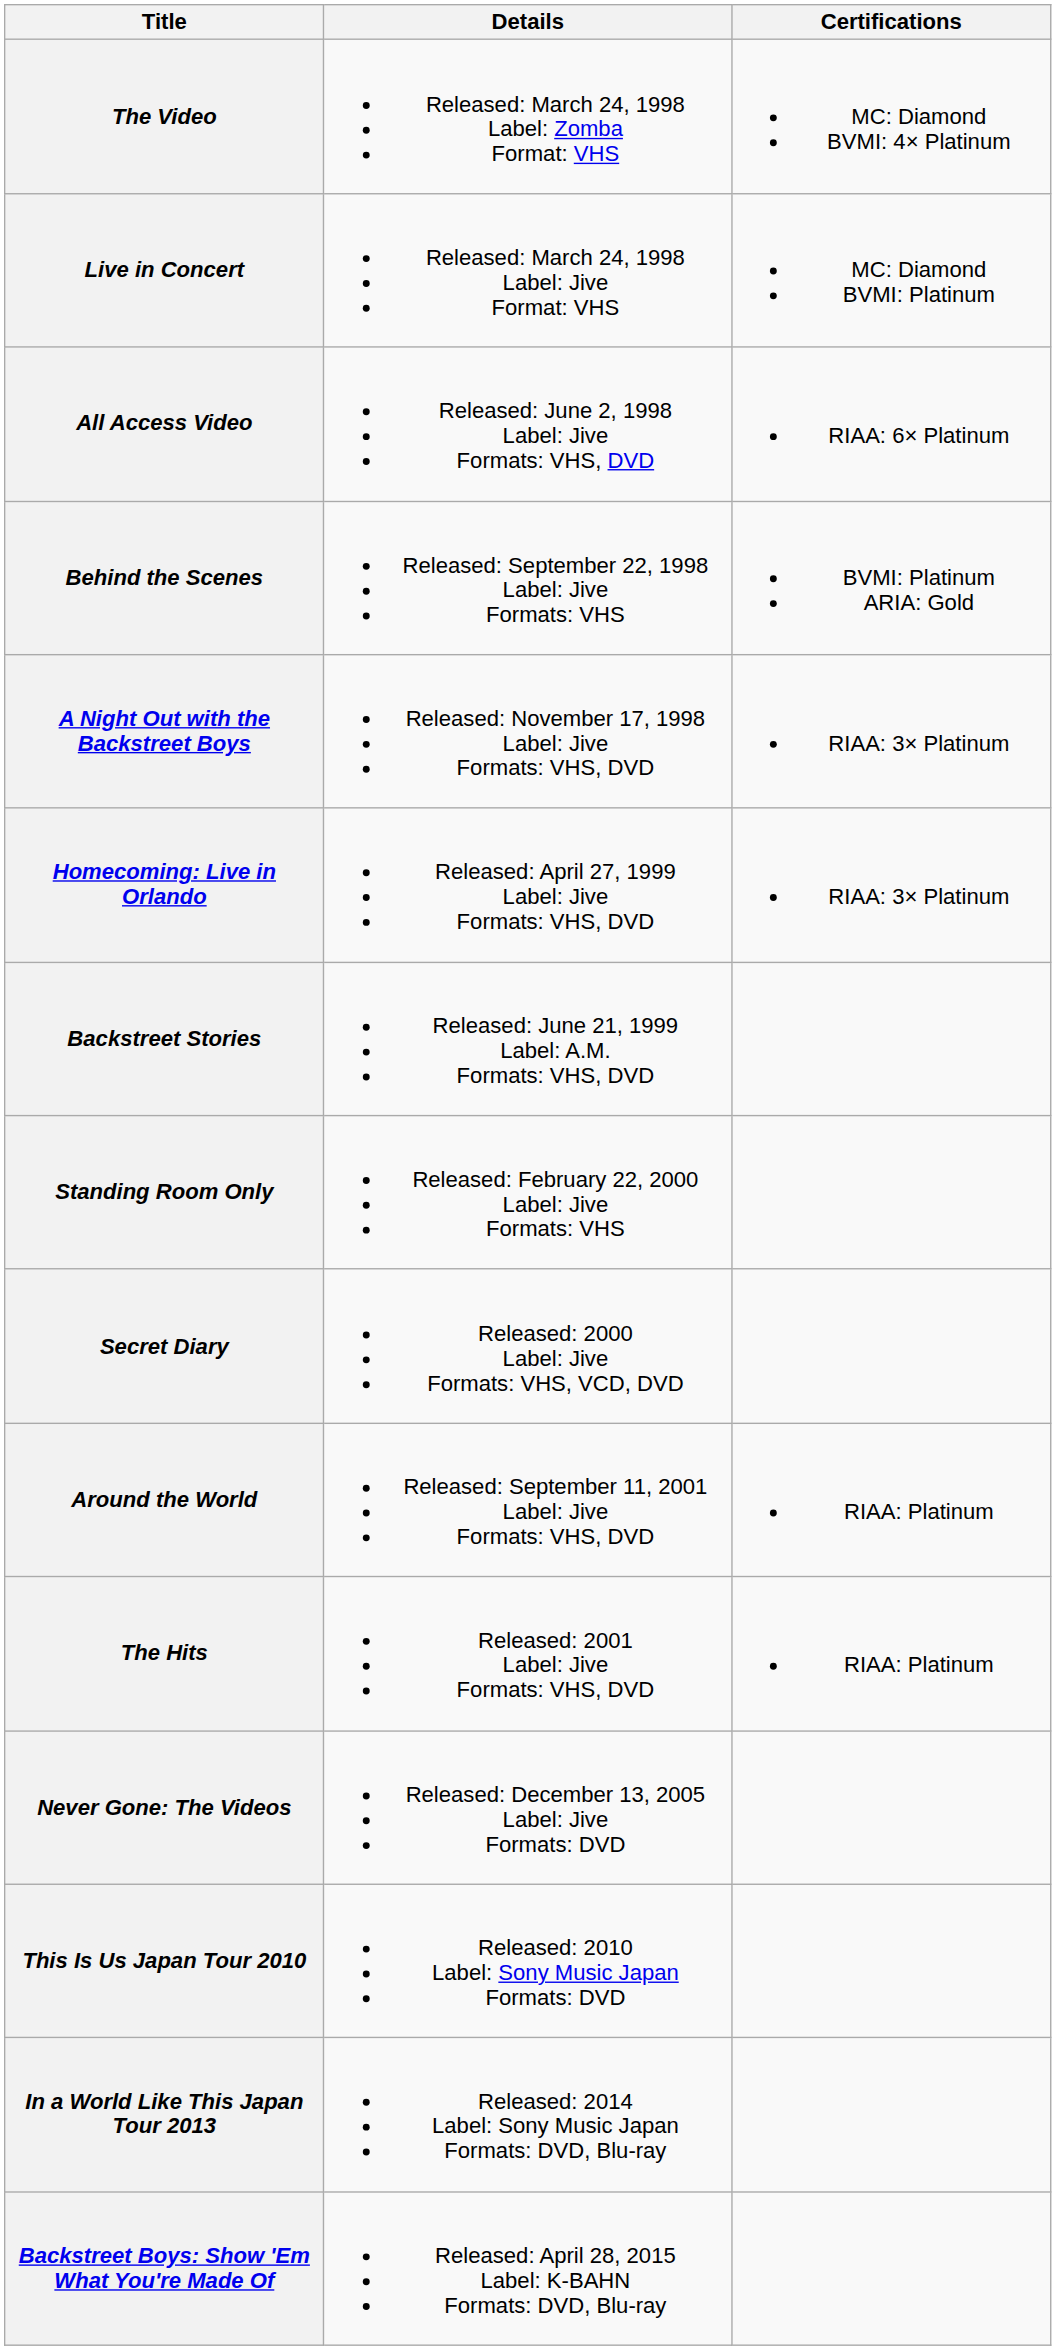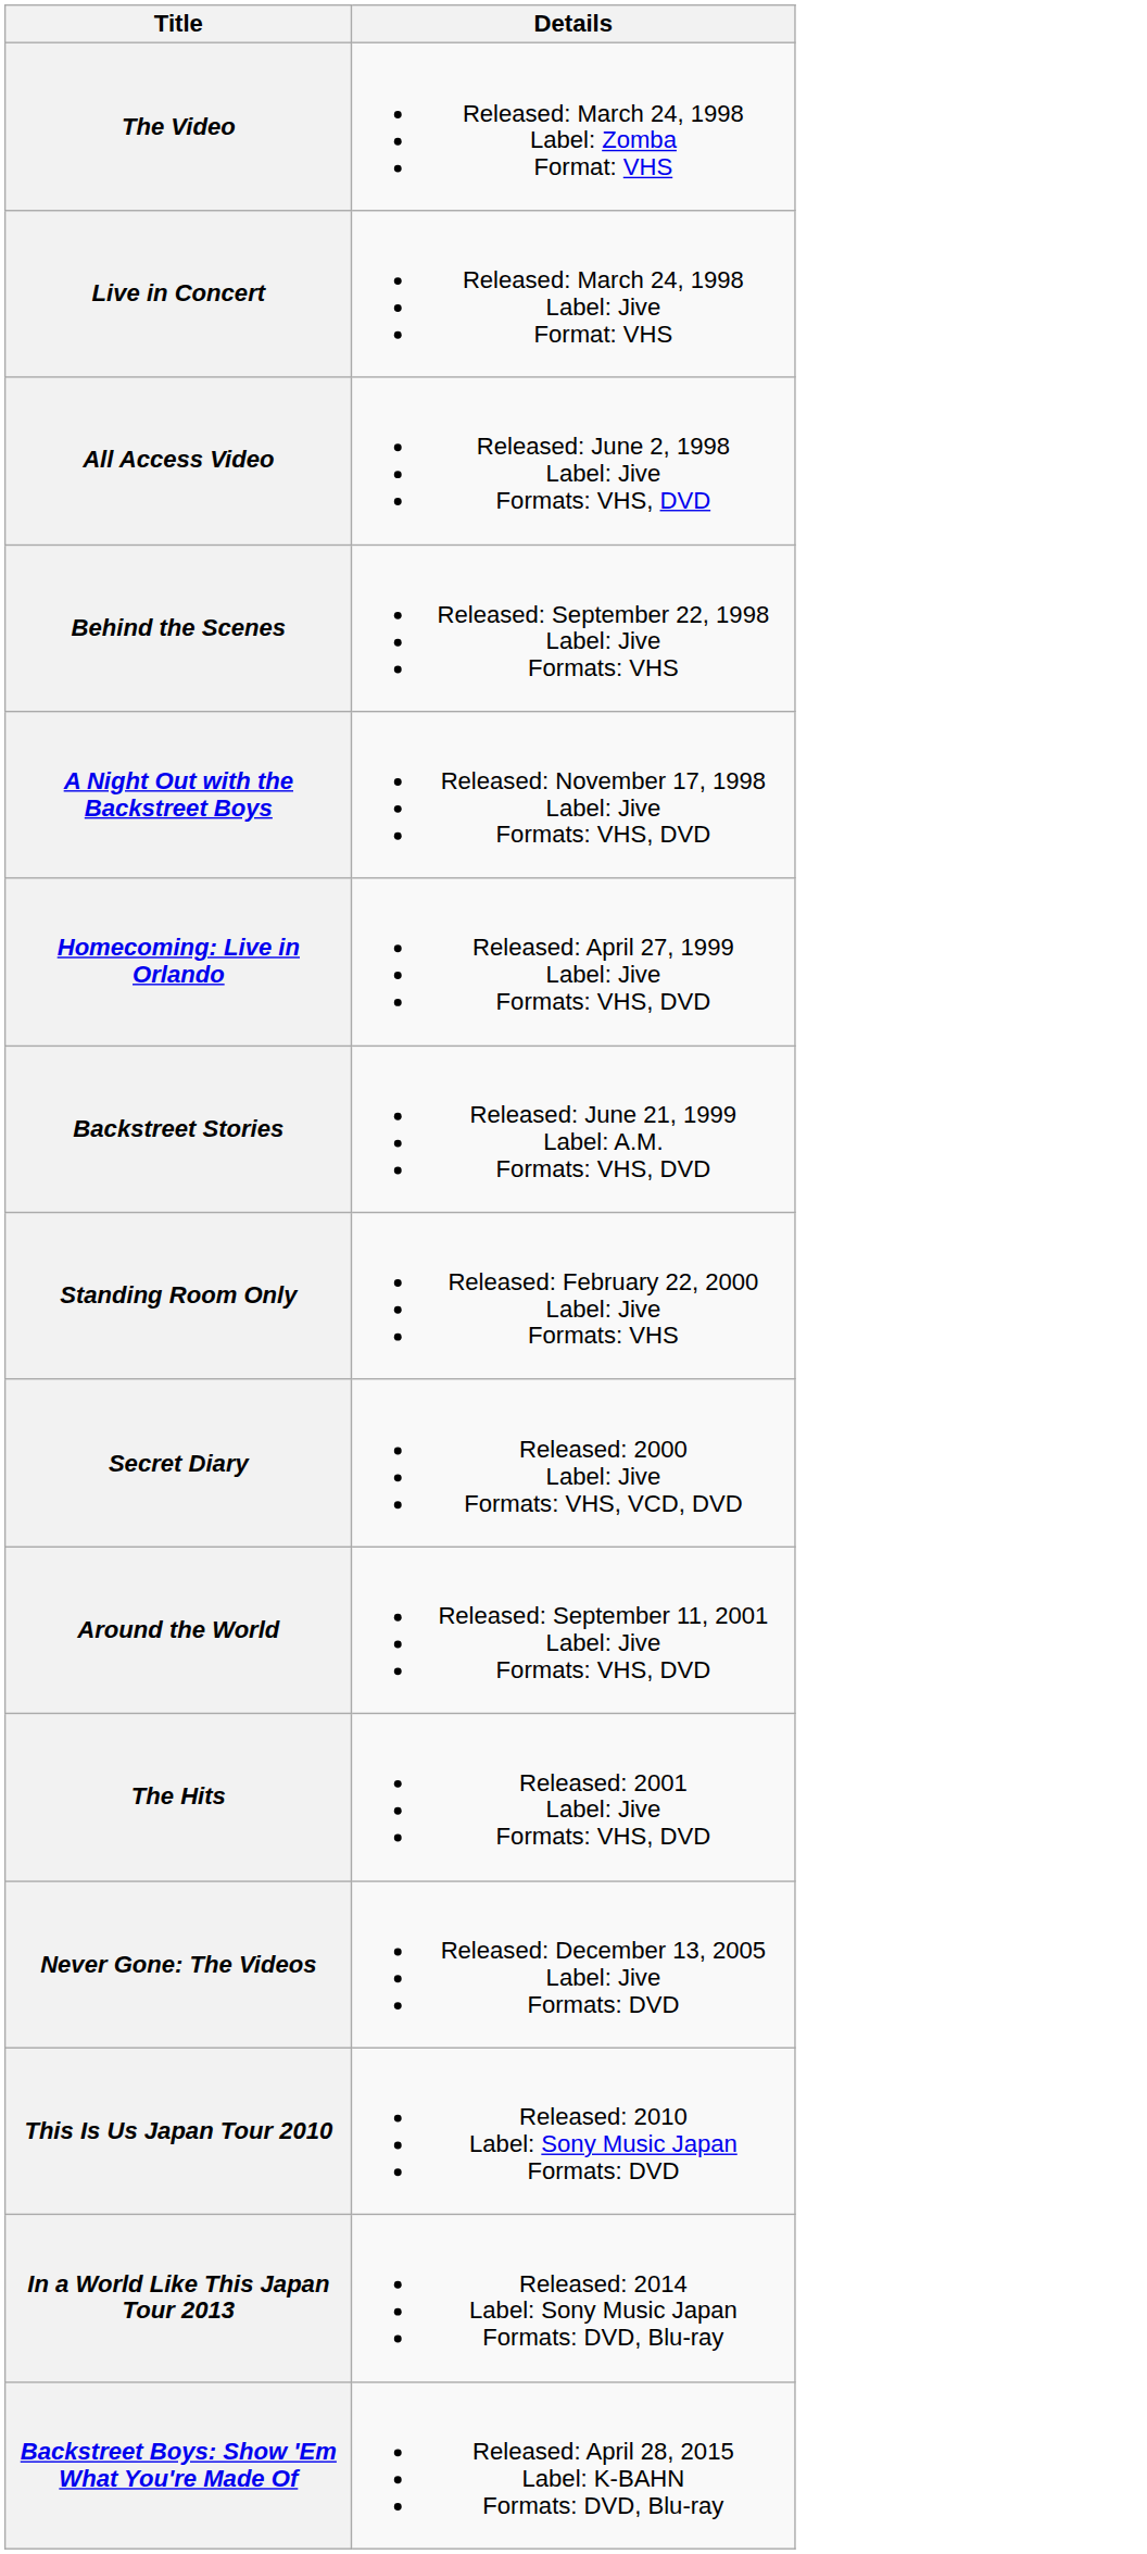 <table class="wikitable plainrowheaders" style="text-align:center;" border="1">
 <tr>
 <th scope="col" style="width:14em;">Title</th>
 <th scope="col" style="width:18em;">Details</th>
-<th scope="col" style="width:14em;">Certifications</th>
 </tr>
 <tr>
 <th scope="row"><em>The Video</em></th>
 <td><br><ul><li>Released: March 24, 1998</li><li>Label: <a href='#'>Zomba</a></li><li>Format: <a href='#'>VHS</a></li></ul></td>
-<td><br><ul><li>MC: Diamond</li><li>BVMI: 4× Platinum</li></ul></td>
 </tr>
 <tr>
 <th scope="row"><em>Live in Concert</em></th>
 <td><br><ul><li>Released: March 24, 1998</li><li>Label: Jive</li><li>Format: VHS</li></ul></td>
-<td><br><ul><li>MC: Diamond</li><li>BVMI: Platinum</li></ul></td>
 </tr>
 <tr>
 <th scope="row"><em>All Access Video</em></th>
 <td><br><ul><li>Released: June 2, 1998</li><li>Label: Jive</li><li>Formats: VHS, <a href='#'>DVD</a></li></ul></td>
-<td><br><ul><li>RIAA: 6× Platinum</li></ul></td>
 </tr>
 <tr>
 <th scope="row"><em>Behind the Scenes</em></th>
 <td><br><ul><li>Released: September 22, 1998</li><li>Label: Jive</li><li>Formats: VHS</li></ul></td>
-<td><br><ul><li>BVMI: Platinum</li><li>ARIA: Gold</li></ul></td>
 </tr>
 <tr>
 <th scope="row"><em><a href='#'>A Night Out with the Backstreet Boys</a></em></th>
 <td><br><ul><li>Released: November 17, 1998</li><li>Label: Jive</li><li>Formats: VHS, DVD</li></ul></td>
-<td><br><ul><li>RIAA: 3× Platinum</li></ul></td>
 </tr>
 <tr>
 <th scope="row"><em><a href='#'>Homecoming: Live in Orlando</a></em></th>
 <td><br><ul><li>Released: April 27, 1999</li><li>Label: Jive</li><li>Formats: VHS, DVD</li></ul></td>
-<td><br><ul><li>RIAA: 3× Platinum</li></ul></td>
 </tr>
 <tr>
 <th scope="row"><em>Backstreet Stories</em></th>
 <td><br><ul><li>Released: June 21, 1999</li><li>Label: A.M.</li><li>Formats: VHS, DVD</li></ul></td>
-<td></td>
 </tr>
 <tr>
 <th scope="row"><em>Standing Room Only</em></th>
 <td><br><ul><li>Released: February 22, 2000</li><li>Label: Jive</li><li>Formats: VHS</li></ul></td>
-<td></td>
 </tr>
 <tr>
 <th scope="row"><em>Secret Diary</em></th>
 <td><br><ul><li>Released: 2000</li><li>Label: Jive</li><li>Formats: VHS, VCD, DVD</li></ul></td>
-<td></td>
 </tr>
 <tr>
 <th scope="row"><em>Around the World</em></th>
 <td><br><ul><li>Released: September 11, 2001</li><li>Label: Jive</li><li>Formats: VHS, DVD</li></ul></td>
-<td><br><ul><li>RIAA: Platinum</li></ul></td>
 </tr>
 <tr>
 <th scope="row"><em>The Hits</em></th>
 <td><br><ul><li>Released: 2001</li><li>Label: Jive</li><li>Formats: VHS, DVD</li></ul></td>
-<td><br><ul><li>RIAA: Platinum</li></ul></td>
 </tr>
 <tr>
 <th scope="row"><em>Never Gone: The Videos</em></th>
 <td><br><ul><li>Released: December 13, 2005</li><li>Label: Jive</li><li>Formats: DVD</li></ul></td>
-<td></td>
 </tr>
 <tr>
 <th scope="row"><em>This Is Us Japan Tour 2010</em></th>
 <td><br><ul><li>Released: 2010</li><li>Label: <a href='#'>Sony Music Japan</a></li><li>Formats: DVD</li></ul></td>
-<td></td>
 </tr>
 <tr>
 <th scope="row"><em>In a World Like This Japan Tour 2013</em></th>
 <td><br><ul><li>Released: 2014</li><li>Label: Sony Music Japan</li><li>Formats: DVD, Blu-ray</li></ul></td>
-<td></td>
 </tr>
 <tr>
 <th scope="row"><em><a href='#'>Backstreet Boys: Show 'Em What You're Made Of</a></em></th>
 <td><br><ul><li>Released: April 28, 2015</li><li>Label: K-BAHN</li><li>Formats: DVD, Blu-ray</li></ul></td>
-<td></td>
 </tr>
 </table>
